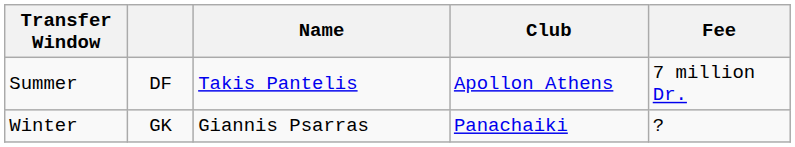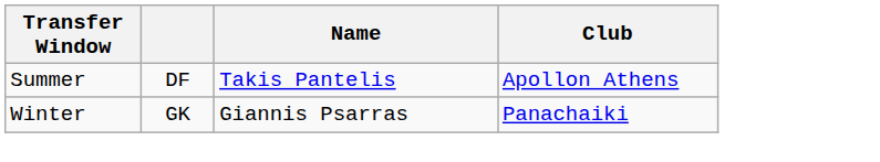 <table class="wikitable plainrowheaders">
 <tr>
 <th scope="col" style="width:6em;">Transfer Window</th>
 <th scope="col" style="width:3em;"></th>
 <th scope="col" style="width:13em;">Name</th>
 <th scope="col" style="width:10em;">Club</th>
-<th scope="col" style="width:7em;">Fee</th>
 </tr>
 <tr>
 <td>Summer</td>
 <td align="center">DF</td>
 <td> <a href='#'>Takis Pantelis</a></td>
 <td> <a href='#'>Apollon Athens</a></td>
-<td>7 million <a href='#'>Dr.</a></td>
 </tr>
 <tr>
 <td>Winter</td>
 <td align="center">GK</td>
 <td> Giannis Psarras</td>
 <td> <a href='#'>Panachaiki</a></td>
-<td>?</td>
 </tr>
 </table>
